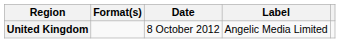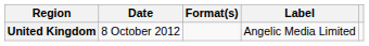 <table class="wikitable plainrowheaders">
 <tr>
 <th scope="col">Region</th>
+<th scope="col">Date</th>
 <th scope="col">Format(s)</th>
-<th scope="col">Date</th>
 <th scope="col">Label</th>
 <th scope="col"></th>
 </tr>
 <tr>
 <th scope="row">United Kingdom</th>
+<td>8 October 2012</td>
 <td></td>
-<td>8 October 2012</td>
 <td>Angelic Media Limited</td>
 <td style="text-align:center;"></td>
 </tr>
 </table>
